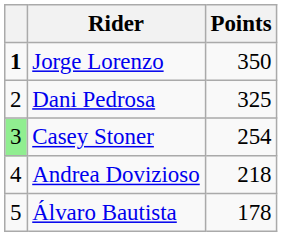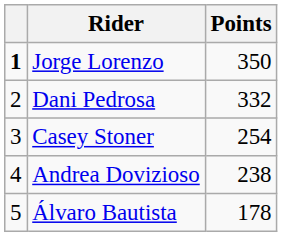 <table class="wikitable" style="font-size: 95%;">
 <tr>
 <th></th>
 <th>Rider</th>
 <th>Points</th>
 </tr>
 <tr>
 <td align=center><strong>1</strong></td>
 <td> <a href='#'>Jorge Lorenzo</a></td>
 <td align=right>350</td>
 </tr>
 <tr>
 <td align=center>2</td>
 <td> <a href='#'>Dani Pedrosa</a></td>
-<td align=right>325</td>
+<td align=right>332</td>
 </tr>
 <tr>
-<td align=center style="background: lightgreen;">3</td>
+<td align=center>3</td>
 <td> <a href='#'>Casey Stoner</a></td>
 <td align=right>254</td>
 </tr>
 <tr>
 <td align=center>4</td>
 <td> <a href='#'>Andrea Dovizioso</a></td>
-<td align=right>218</td>
+<td align=right>238</td>
 </tr>
 <tr>
 <td align=center>5</td>
 <td> <a href='#'>Álvaro Bautista</a></td>
 <td align=right>178</td>
 </tr>
 </table>
